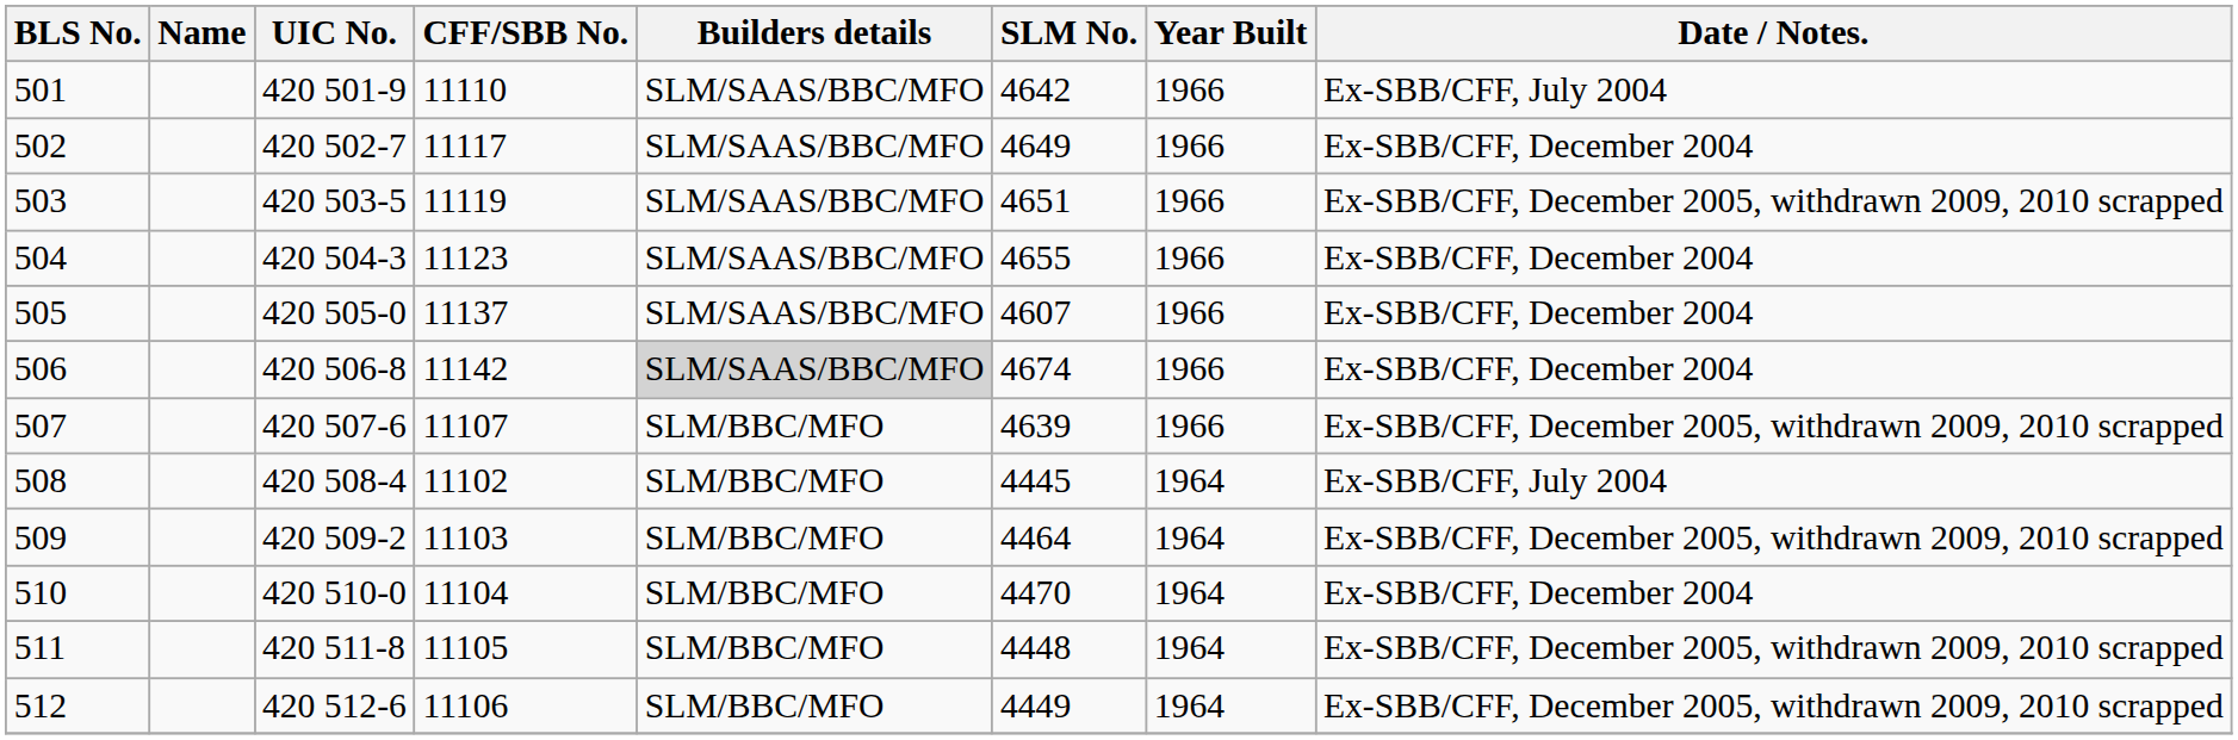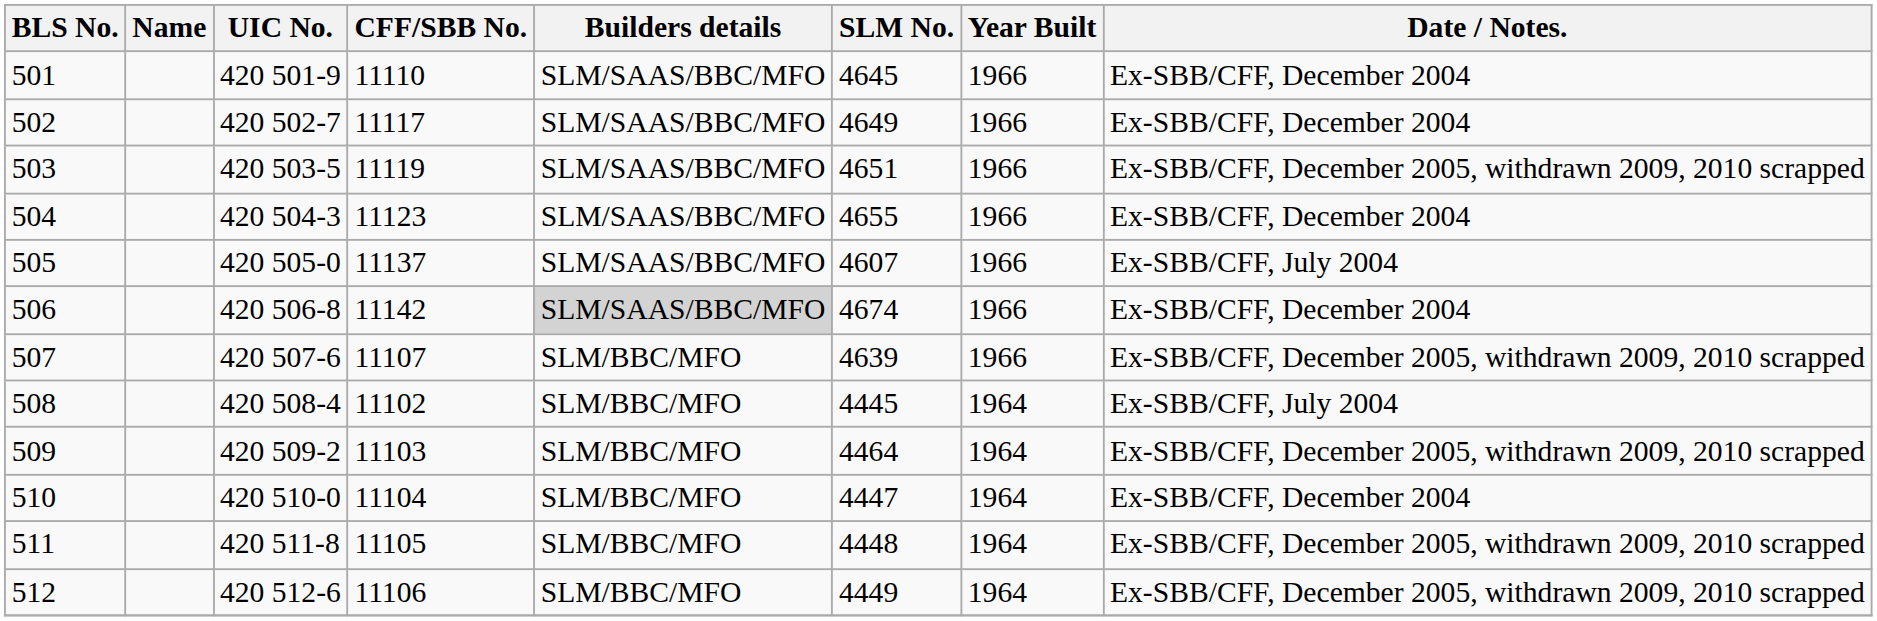 <table class="wikitable">
 <tr>
 <th>BLS No.</th>
 <th>Name</th>
 <th>UIC No.</th>
 <th>CFF/SBB No.</th>
 <th>Builders details</th>
 <th>SLM No.</th>
 <th>Year Built</th>
 <th>Date / Notes.</th>
 </tr>
 <tr>
 <td>501</td>
 <td></td>
 <td>420 501-9</td>
 <td>11110</td>
 <td>SLM/SAAS/BBC/MFO</td>
-<td>4642</td>
+<td>4645</td>
 <td>1966</td>
-<td>Ex-SBB/CFF, July 2004</td>
+<td>Ex-SBB/CFF, December 2004</td>
 </tr>
 <tr>
 <td>502</td>
 <td></td>
 <td>420 502-7</td>
 <td>11117</td>
 <td>SLM/SAAS/BBC/MFO</td>
 <td>4649</td>
 <td>1966</td>
 <td>Ex-SBB/CFF, December 2004</td>
 </tr>
 <tr>
 <td>503</td>
 <td></td>
 <td>420 503-5</td>
 <td>11119</td>
 <td>SLM/SAAS/BBC/MFO</td>
 <td>4651</td>
 <td>1966</td>
 <td>Ex-SBB/CFF, December 2005, withdrawn 2009, 2010 scrapped</td>
 </tr>
 <tr>
 <td>504</td>
 <td></td>
 <td>420 504-3</td>
 <td>11123</td>
 <td>SLM/SAAS/BBC/MFO</td>
 <td>4655</td>
 <td>1966</td>
 <td>Ex-SBB/CFF, December 2004</td>
 </tr>
 <tr>
 <td>505</td>
 <td></td>
 <td>420 505-0</td>
 <td>11137</td>
 <td>SLM/SAAS/BBC/MFO</td>
 <td>4607</td>
 <td>1966</td>
-<td>Ex-SBB/CFF, December 2004</td>
+<td>Ex-SBB/CFF, July 2004</td>
 </tr>
 <tr>
 <td>506</td>
 <td></td>
 <td>420 506-8</td>
 <td>11142</td>
 <td style="background: lightgrey;">SLM/SAAS/BBC/MFO</td>
 <td>4674</td>
 <td>1966</td>
 <td>Ex-SBB/CFF, December 2004</td>
 </tr>
 <tr>
 <td>507</td>
 <td></td>
 <td>420 507-6</td>
 <td>11107</td>
 <td>SLM/BBC/MFO</td>
 <td>4639</td>
 <td>1966</td>
 <td>Ex-SBB/CFF, December 2005, withdrawn 2009, 2010 scrapped</td>
 </tr>
 <tr>
 <td>508</td>
 <td></td>
 <td>420 508-4</td>
 <td>11102</td>
 <td>SLM/BBC/MFO</td>
 <td>4445</td>
 <td>1964</td>
 <td>Ex-SBB/CFF, July 2004</td>
 </tr>
 <tr>
 <td>509</td>
 <td></td>
 <td>420 509-2</td>
 <td>11103</td>
 <td>SLM/BBC/MFO</td>
 <td>4464</td>
 <td>1964</td>
 <td>Ex-SBB/CFF, December 2005, withdrawn 2009, 2010 scrapped</td>
 </tr>
 <tr>
 <td>510</td>
 <td></td>
 <td>420 510-0</td>
 <td>11104</td>
 <td>SLM/BBC/MFO</td>
-<td>4470</td>
+<td>4447</td>
 <td>1964</td>
 <td>Ex-SBB/CFF, December 2004</td>
 </tr>
 <tr>
 <td>511</td>
 <td></td>
 <td>420 511-8</td>
 <td>11105</td>
 <td>SLM/BBC/MFO</td>
 <td>4448</td>
 <td>1964</td>
 <td>Ex-SBB/CFF, December 2005, withdrawn 2009, 2010 scrapped</td>
 </tr>
 <tr>
 <td>512</td>
 <td></td>
 <td>420 512-6</td>
 <td>11106</td>
 <td>SLM/BBC/MFO</td>
 <td>4449</td>
 <td>1964</td>
 <td>Ex-SBB/CFF, December 2005, withdrawn 2009, 2010 scrapped</td>
 </tr>
 <tr>
 </tr>
 </table>
